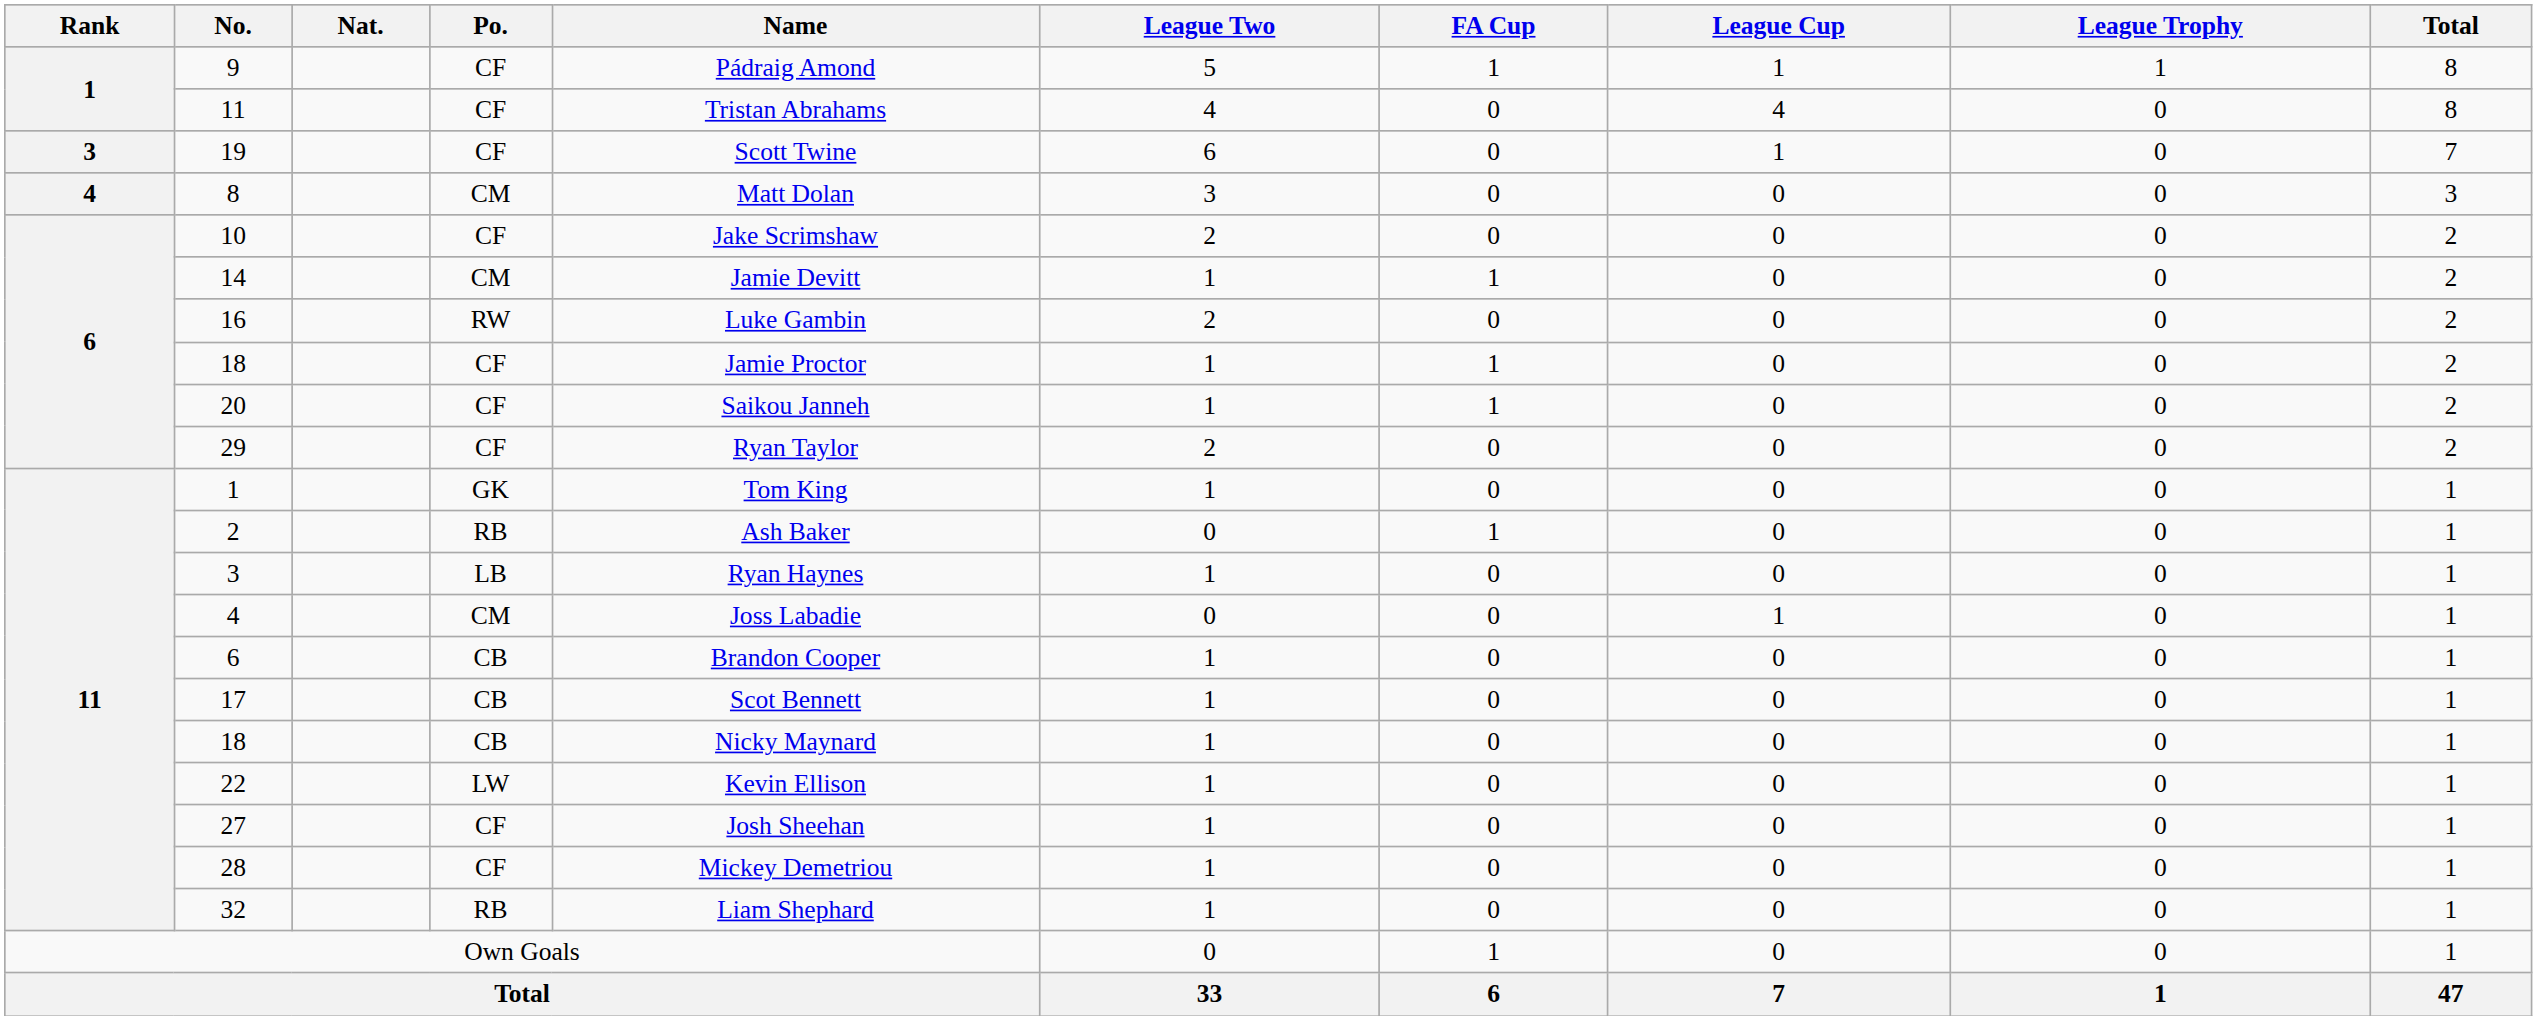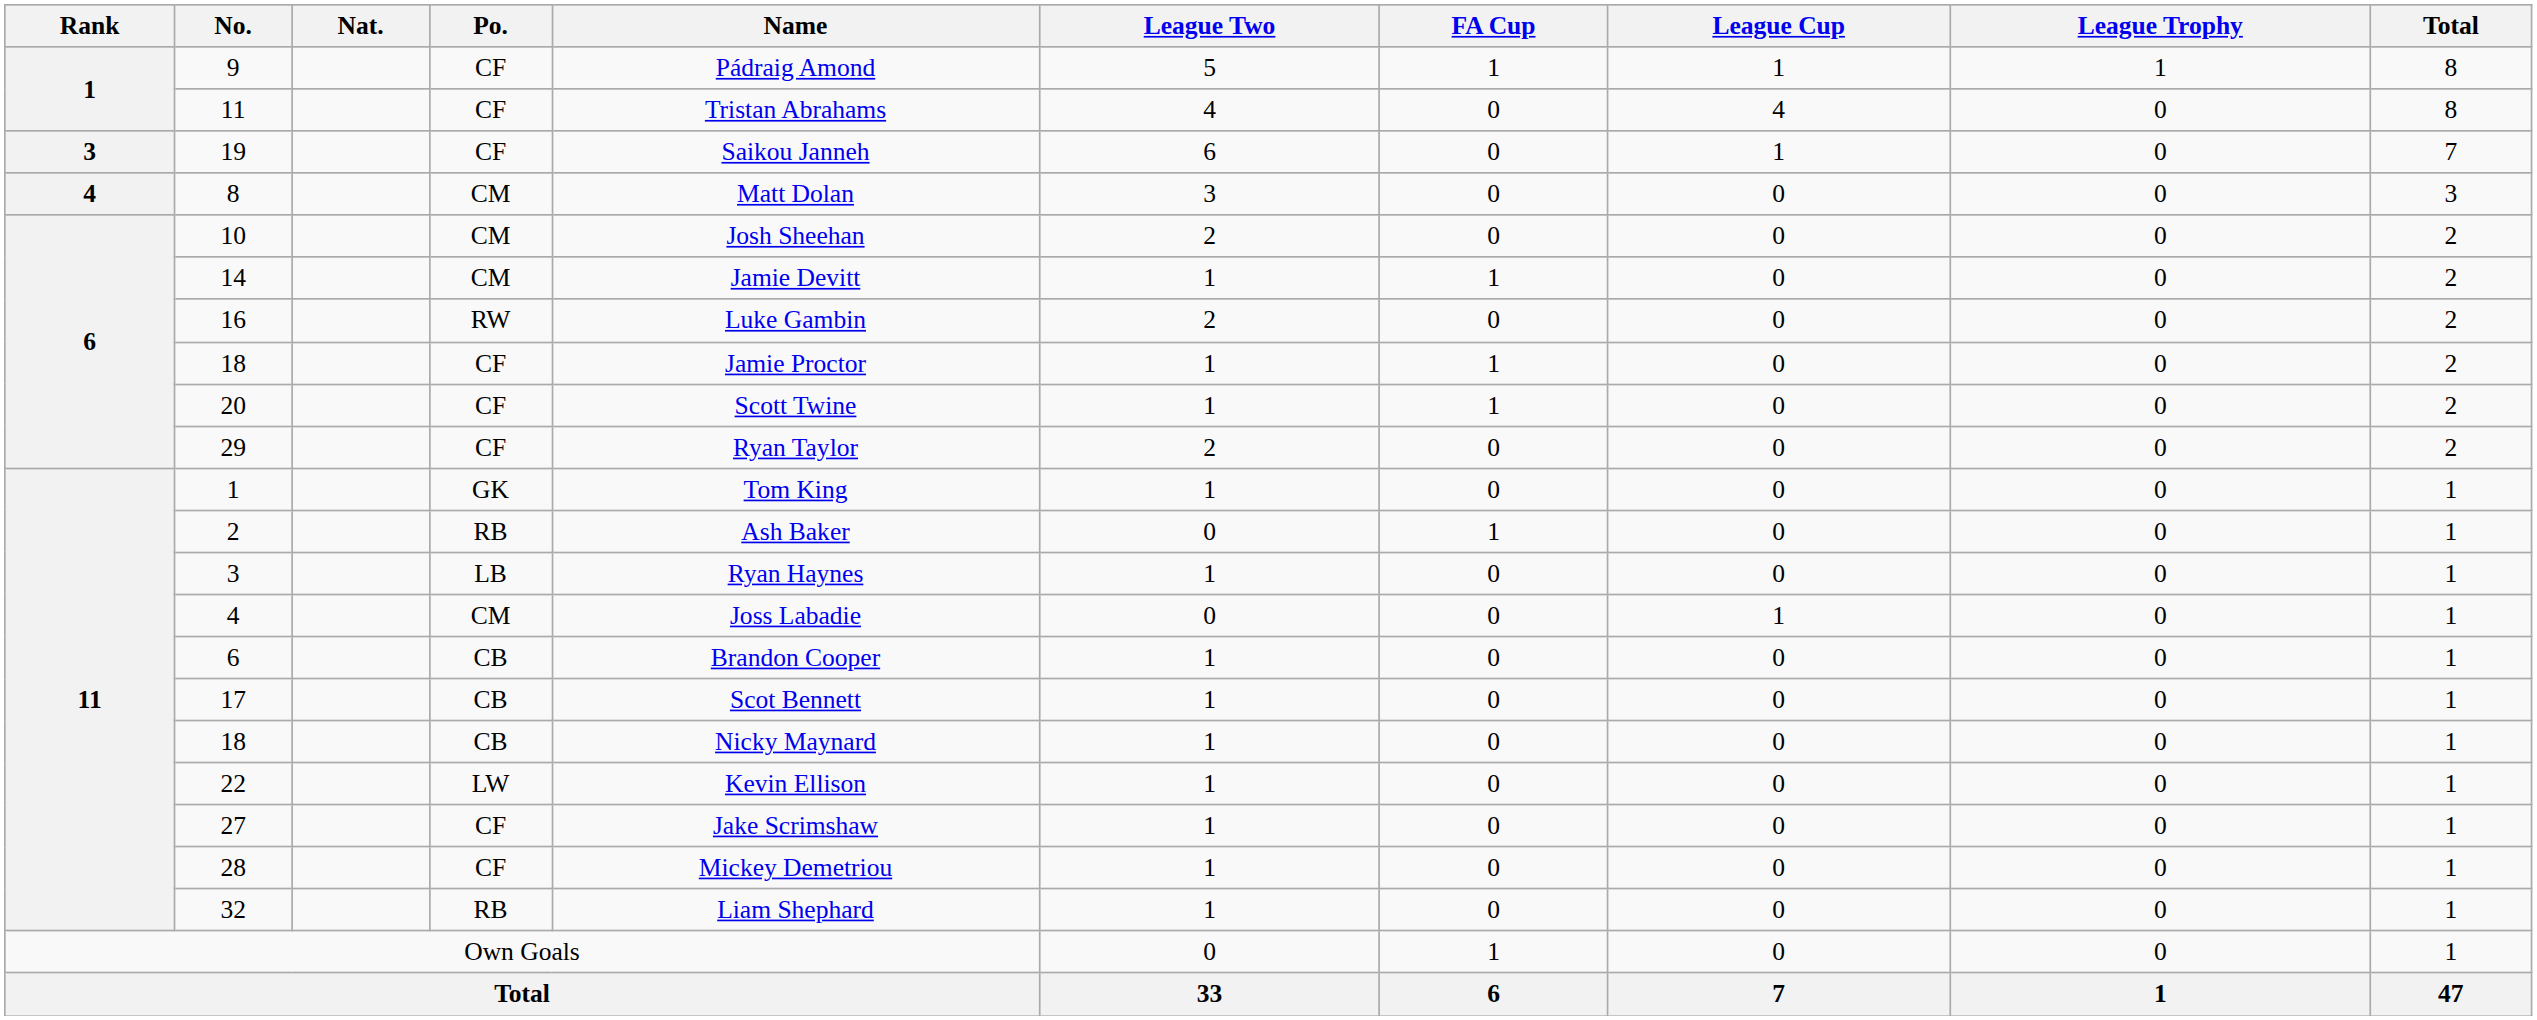 <table class="wikitable" style="text-align:center; font-size:95%; width:95%;">
 <tr>
 <th>Rank</th>
 <th>No.</th>
 <th>Nat.</th>
 <th>Po.</th>
 <th>Name</th>
 <th><a href='#'>League Two</a></th>
 <th><a href='#'>FA Cup</a></th>
 <th><a href='#'>League Cup</a></th>
 <th><a href='#'>League Trophy</a></th>
 <th>Total</th>
 </tr>
 <tr>
 <th rowspan=2>1</th>
 <td>9</td>
 <td></td>
 <td>CF</td>
 <td><a href='#'>Pádraig Amond</a></td>
 <td>5</td>
 <td>1</td>
 <td>1</td>
 <td>1</td>
 <td>8</td>
 </tr>
 <tr>
 <td>11</td>
 <td></td>
 <td>CF</td>
 <td><a href='#'>Tristan Abrahams</a></td>
 <td>4</td>
 <td>0</td>
 <td>4</td>
 <td>0</td>
 <td>8</td>
 </tr>
 <tr>
 <th rowspan=1>3</th>
 <td>19</td>
 <td></td>
 <td>CF</td>
-<td><a href='#'>Scott Twine</a></td>
+<td><a href='#'>Saikou Janneh</a></td>
 <td>6</td>
 <td>0</td>
 <td>1</td>
 <td>0</td>
 <td>7</td>
 </tr>
 <tr>
 <th rowspan=1>4</th>
 <td>8</td>
 <td></td>
 <td>CM</td>
 <td><a href='#'>Matt Dolan</a></td>
 <td>3</td>
 <td>0</td>
 <td>0</td>
 <td>0</td>
 <td>3</td>
 </tr>
 <tr>
 <th rowspan=6>6</th>
 <td>10</td>
 <td></td>
-<td>CF</td>
-<td><a href='#'>Jake Scrimshaw</a></td>
+<td>CM</td>
+<td><a href='#'>Josh Sheehan</a></td>
 <td>2</td>
 <td>0</td>
 <td>0</td>
 <td>0</td>
 <td>2</td>
 </tr>
 <tr>
 <td>14</td>
 <td></td>
 <td>CM</td>
 <td><a href='#'>Jamie Devitt</a></td>
 <td>1</td>
 <td>1</td>
 <td>0</td>
 <td>0</td>
 <td>2</td>
 </tr>
 <tr>
 <td>16</td>
 <td></td>
 <td>RW</td>
 <td><a href='#'>Luke Gambin</a></td>
 <td>2</td>
 <td>0</td>
 <td>0</td>
 <td>0</td>
 <td>2</td>
 </tr>
 <tr>
 <td>18</td>
 <td></td>
 <td>CF</td>
 <td><a href='#'>Jamie Proctor</a></td>
 <td>1</td>
 <td>1</td>
 <td>0</td>
 <td>0</td>
 <td>2</td>
 </tr>
 <tr>
 <td>20</td>
 <td></td>
 <td>CF</td>
-<td><a href='#'>Saikou Janneh</a></td>
+<td><a href='#'>Scott Twine</a></td>
 <td>1</td>
 <td>1</td>
 <td>0</td>
 <td>0</td>
 <td>2</td>
 </tr>
 <tr>
 <td>29</td>
 <td></td>
 <td>CF</td>
 <td><a href='#'>Ryan Taylor</a></td>
 <td>2</td>
 <td>0</td>
 <td>0</td>
 <td>0</td>
 <td>2</td>
 </tr>
 <tr>
 <th rowspan=11>11</th>
 <td>1</td>
 <td></td>
 <td>GK</td>
 <td><a href='#'>Tom King</a></td>
 <td>1</td>
 <td>0</td>
 <td>0</td>
 <td>0</td>
 <td>1</td>
 </tr>
 <tr>
 <td>2</td>
 <td></td>
 <td>RB</td>
 <td><a href='#'>Ash Baker</a></td>
 <td>0</td>
 <td>1</td>
 <td>0</td>
 <td>0</td>
 <td>1</td>
 </tr>
 <tr>
 <td>3</td>
 <td></td>
 <td>LB</td>
 <td><a href='#'>Ryan Haynes</a></td>
 <td>1</td>
 <td>0</td>
 <td>0</td>
 <td>0</td>
 <td>1</td>
 </tr>
 <tr>
 <td>4</td>
 <td></td>
 <td>CM</td>
 <td><a href='#'>Joss Labadie</a></td>
 <td>0</td>
 <td>0</td>
 <td>1</td>
 <td>0</td>
 <td>1</td>
 </tr>
 <tr>
 <td>6</td>
 <td></td>
 <td>CB</td>
 <td><a href='#'>Brandon Cooper</a></td>
 <td>1</td>
 <td>0</td>
 <td>0</td>
 <td>0</td>
 <td>1</td>
 </tr>
 <tr>
 <td>17</td>
 <td></td>
 <td>CB</td>
 <td><a href='#'>Scot Bennett</a></td>
 <td>1</td>
 <td>0</td>
 <td>0</td>
 <td>0</td>
 <td>1</td>
 </tr>
 <tr>
 <td>18</td>
 <td></td>
 <td>CB</td>
 <td><a href='#'>Nicky Maynard</a></td>
 <td>1</td>
 <td>0</td>
 <td>0</td>
 <td>0</td>
 <td>1</td>
 </tr>
 <tr>
 <td>22</td>
 <td></td>
 <td>LW</td>
 <td><a href='#'>Kevin Ellison</a></td>
 <td>1</td>
 <td>0</td>
 <td>0</td>
 <td>0</td>
 <td>1</td>
 </tr>
 <tr>
 <td>27</td>
 <td></td>
 <td>CF</td>
-<td><a href='#'>Josh Sheehan</a></td>
+<td><a href='#'>Jake Scrimshaw</a></td>
 <td>1</td>
 <td>0</td>
 <td>0</td>
 <td>0</td>
 <td>1</td>
 </tr>
 <tr>
 <td>28</td>
 <td></td>
 <td>CF</td>
 <td><a href='#'>Mickey Demetriou</a></td>
 <td>1</td>
 <td>0</td>
 <td>0</td>
 <td>0</td>
 <td>1</td>
 </tr>
 <tr>
 <td>32</td>
 <td></td>
 <td>RB</td>
 <td><a href='#'>Liam Shephard</a></td>
 <td>1</td>
 <td>0</td>
 <td>0</td>
 <td>0</td>
 <td>1</td>
 </tr>
 <tr>
 <td colspan=5>Own Goals</td>
 <td>0</td>
 <td>1</td>
 <td>0</td>
 <td>0</td>
 <td>1</td>
 </tr>
 <tr>
 <th colspan=5>Total</th>
 <th>33</th>
 <th>6</th>
 <th>7</th>
 <th>1</th>
 <th>47</th>
 </tr>
 </table>
